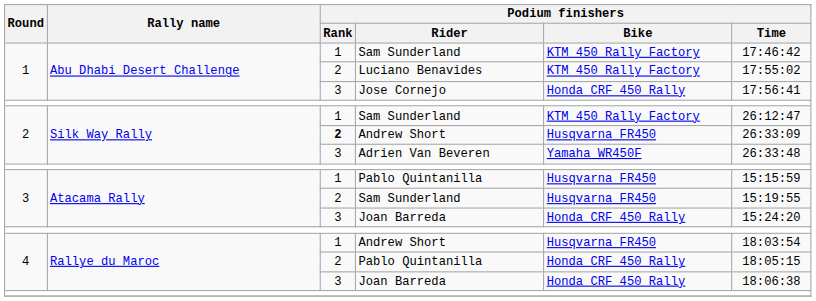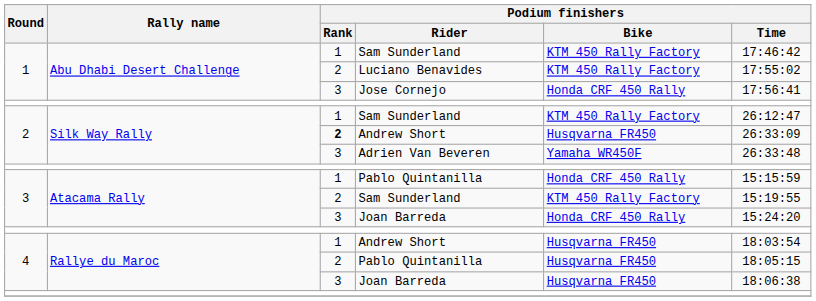 <table class="wikitable" style="font-size:85%;">
 <tr>
 <th rowspan=2>Round</th>
 <th style="width:22em" rowspan=2>Rally name</th>
 <th colspan=4>Podium finishers</th>
 </tr>
 <tr>
 <th>Rank</th>
 <th style="width:15em">Rider</th>
 <th style="width:15em">Bike</th>
 <th style="width:6em">Time</th>
 </tr>
 <tr>
 <td rowspan=3 align=center>1</td>
 <td rowspan=3> <a href='#'>Abu Dhabi Desert Challenge</a></td>
 <td align=center>1</td>
 <td> Sam Sunderland</td>
 <td><a href='#'>KTM 450 Rally Factory</a></td>
 <td align=center>17:46:42</td>
 </tr>
 <tr>
 <td align=center>2</td>
 <td> Luciano Benavides</td>
 <td><a href='#'>KTM 450 Rally Factory</a></td>
 <td align=center>17:55:02</td>
 </tr>
 <tr>
 <td align=center>3</td>
 <td> Jose Cornejo</td>
 <td><a href='#'>Honda CRF 450 Rally</a></td>
 <td align=center>17:56:41</td>
 </tr>
 <tr style="background:white;">
 <td colspan="6"></td>
 </tr>
 <tr>
 <td rowspan=3 align=center>2</td>
 <td rowspan=3> <a href='#'>Silk Way Rally</a></td>
 <td align=center>1</td>
 <td> Sam Sunderland</td>
 <td><a href='#'>KTM 450 Rally Factory</a></td>
 <td align=center>26:12:47</td>
 </tr>
 <tr>
 <td align=center><strong>2</strong></td>
 <td> Andrew Short</td>
 <td><a href='#'>Husqvarna FR450</a></td>
 <td align=center>26:33:09</td>
 </tr>
 <tr>
 <td align=center>3</td>
 <td> Adrien Van Beveren</td>
 <td><a href='#'>Yamaha WR450F</a></td>
 <td align=center>26:33:48</td>
 </tr>
 <tr style="background:white;">
 <td colspan="6"></td>
 </tr>
 <tr>
 <td rowspan=3 align=center>3</td>
 <td rowspan=3> <a href='#'>Atacama Rally</a></td>
 <td align=center>1</td>
 <td> Pablo Quintanilla</td>
-<td><a href='#'>Husqvarna FR450</a></td>
+<td><a href='#'>Honda CRF 450 Rally</a></td>
 <td align=center>15:15:59</td>
 </tr>
 <tr>
 <td align=center>2</td>
 <td> Sam Sunderland</td>
-<td><a href='#'>Husqvarna FR450</a></td>
+<td><a href='#'>KTM 450 Rally Factory</a></td>
 <td align=center>15:19:55</td>
 </tr>
 <tr>
 <td align=center>3</td>
 <td> Joan Barreda</td>
 <td><a href='#'>Honda CRF 450 Rally</a></td>
 <td align=center>15:24:20</td>
 </tr>
 <tr style="background:white;">
 <td colspan="6"></td>
 </tr>
 <tr>
 <td rowspan=3 align=center>4</td>
 <td rowspan=3> <a href='#'>Rallye du Maroc</a></td>
 <td align=center>1</td>
 <td> Andrew Short</td>
 <td><a href='#'>Husqvarna FR450</a></td>
 <td align=center>18:03:54</td>
 </tr>
 <tr>
 <td align=center>2</td>
 <td> Pablo Quintanilla</td>
-<td><a href='#'>Honda CRF 450 Rally</a></td>
+<td><a href='#'>Husqvarna FR450</a></td>
 <td align=center>18:05:15</td>
 </tr>
 <tr>
 <td align=center>3</td>
 <td> Joan Barreda</td>
-<td><a href='#'>Honda CRF 450 Rally</a></td>
+<td><a href='#'>Husqvarna FR450</a></td>
 <td align=center>18:06:38</td>
 </tr>
 <tr style="background:white;">
 <td colspan="6"></td>
 </tr>
 <tr>
 </tr>
 </table>
